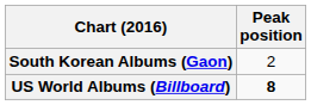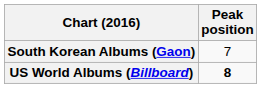 <table class="wikitable plainrowheaders">
 <tr>
 <th>Chart (2016)</th>
 <th>Peak<br>position</th>
 </tr>
 <tr>
 <th scope="row">South Korean Albums (<a href='#'>Gaon</a>)</th>
-<td align="center">2</td>
+<td align="center">7</td>
 </tr>
 <tr>
 <th scope="row">US World Albums (<a href='#'><em>Billboard</em></a>)</th>
 <td align="center"><strong>8</strong></td>
 </tr>
 </table>
